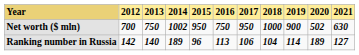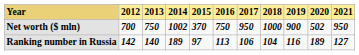 <table class="wikitable">
 <tr>
 <td bgcolor="#EAD177"><strong>Year</strong></td>
 <td bgcolor="#FFEE99"><strong>2012</strong></td>
 <td bgcolor="#FFEE99"><strong>2013</strong></td>
 <td bgcolor="#FFEE99"><strong>2014</strong></td>
 <td bgcolor="#FFEE99"><strong>2015</strong></td>
 <td bgcolor="#FFEE99"><strong>2016</strong></td>
 <td bgcolor="#FFEE99"><strong>2017</strong></td>
 <td bgcolor="#FFEE99"><strong>2018</strong></td>
 <td bgcolor="#FFEE99"><strong>2019</strong></td>
 <td bgcolor="#FFEE99"><strong>2020</strong></td>
 <td bgcolor="#FFEE99"><strong>2021</strong></td>
 </tr>
 <tr>
 <td bgcolor="#E3E3E3"><strong>Net worth ($</strong> <strong>mln)</strong></td>
 <td><strong><em>700</em></strong></td>
 <td><strong><em>750</em></strong></td>
 <td><strong><em>1002</em></strong></td>
-<td><strong><em>950</em></strong></td>
+<td><strong><em>370</em></strong></td>
 <td><strong><em>750</em></strong></td>
 <td><strong><em>950</em></strong></td>
 <td><strong><em>1000</em></strong></td>
 <td><strong><em>900</em></strong></td>
 <td><strong><em>502</em></strong></td>
-<td><strong><em>630</em></strong></td>
+<td><strong><em>950</em></strong></td>
 </tr>
 <tr>
 <td bgcolor="#E3E3E3"><strong>Ranking number in Russia</strong></td>
 <td><strong><em>142</em></strong></td>
 <td><strong><em>140</em></strong></td>
 <td><strong><em>189</em></strong></td>
-<td><strong><em>96</em></strong></td>
+<td><strong><em>97</em></strong></td>
 <td><strong><em>113</em></strong></td>
 <td><strong><em>106</em></strong></td>
 <td><strong><em>104</em></strong></td>
-<td><strong><em>114</em></strong></td>
+<td><strong><em>116</em></strong></td>
 <td><strong><em>189</em></strong></td>
 <td><strong><em>127</em></strong></td>
 </tr>
 </table>
